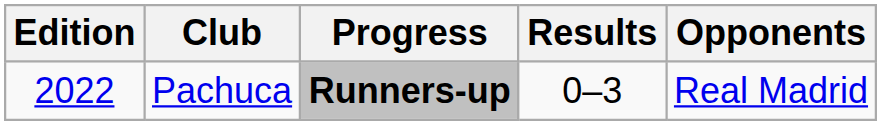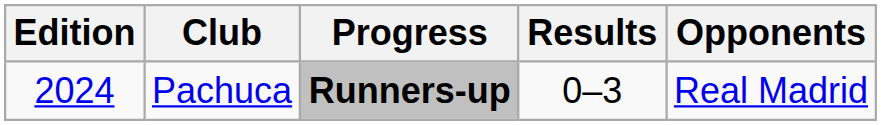 <table class="wikitable" style="text-align: center;">
 <tr>
 <th>Edition</th>
 <th>Club</th>
 <th>Progress</th>
 <th>Results</th>
 <th>Opponents</th>
 </tr>
 <tr>
-<td> <a href='#'>2022</a></td>
+<td> <a href='#'>2024</a></td>
 <td><a href='#'>Pachuca</a></td>
 <td bgcolor="silver"><strong>Runners-up</strong></td>
 <td>0–3</td>
 <td> <a href='#'>Real Madrid</a></td>
 </tr>
 </table>
